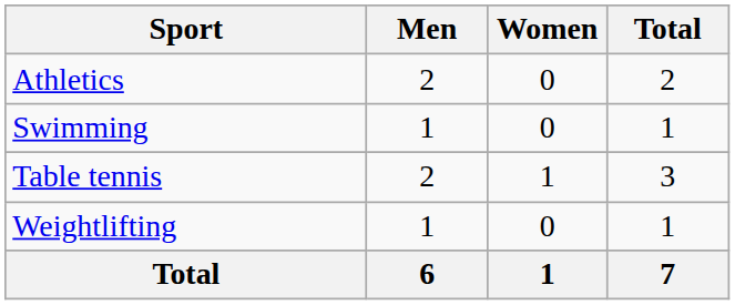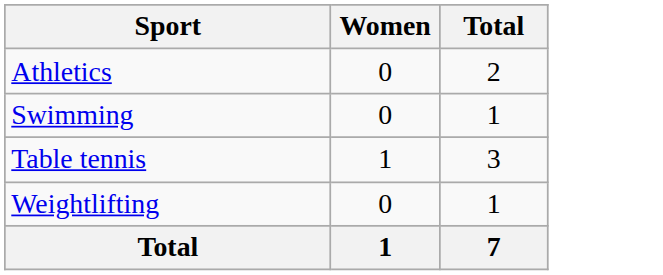 <table class="wikitable sortable" style="text-align:center;">
 <tr>
 <th width=180>Sport</th>
-<th width=55>Men</th>
 <th width=55>Women</th>
 <th width=55>Total</th>
 </tr>
 <tr>
 <td align=left><a href='#'>Athletics</a></td>
-<td>2</td>
 <td>0</td>
 <td>2</td>
 </tr>
 <tr>
 <td align=left><a href='#'>Swimming</a></td>
-<td>1</td>
 <td>0</td>
 <td>1</td>
 </tr>
 <tr>
 <td align=left><a href='#'>Table tennis</a></td>
-<td>2</td>
 <td>1</td>
 <td>3</td>
 </tr>
 <tr>
 <td align=left><a href='#'>Weightlifting</a></td>
-<td>1</td>
 <td>0</td>
 <td>1</td>
 </tr>
 <tr>
 <th>Total</th>
-<th>6</th>
 <th>1</th>
 <th>7</th>
 </tr>
 </table>
